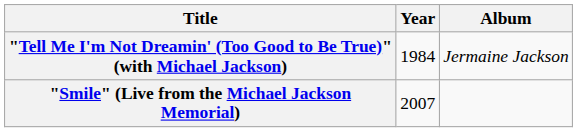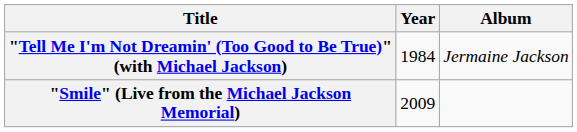 <table class="wikitable plainrowheaders" style="text-align:center;">
 <tr>
 <th scope="col" style="width:22em;">Title</th>
 <th scope="col">Year</th>
 <th scope="col">Album</th>
 </tr>
 <tr>
 <th scope="row">"<a href='#'>Tell Me I'm Not Dreamin' (Too Good to Be True)</a>"<br><span>(with <a href='#'>Michael Jackson</a>)</span></th>
 <td>1984</td>
 <td><em>Jermaine Jackson</em></td>
 </tr>
 <tr>
 <th scope="row">"<a href='#'>Smile</a>" <span>(Live from the <a href='#'>Michael Jackson Memorial</a>)</span></th>
-<td>2007</td>
+<td>2009</td>
 <td></td>
 </tr>
 </table>
